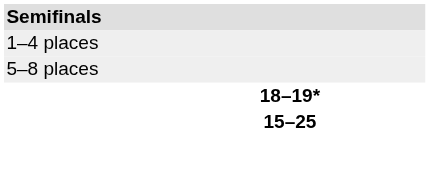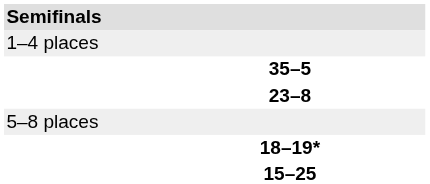 <table cellpadding=2 cellspacing=0 width=40%>
 <tr>
 <td colspan=3 align=left style="background:#dfdfdf;"><strong>Semifinals</strong></td>
 </tr>
 <tr>
 <td width=40% align=left colspan=3 style="background:#efefef;">1–4 places</td>
+</tr>
+<tr>
+<td width=40% align=right></td>
+<td align=center><strong>35–5</strong></td>
+<td></td>
+</tr>
+<tr>
+<td width=40% align=right></td>
+<td align=center><strong>23–8</strong></td>
+<td></td>
 </tr>
 <tr>
 <td width=40% align=left colspan=3 style="background:#efefef;">5–8 places</td>
 </tr>
 <tr>
 <td width=40% align=right></td>
 <td align=center><strong>18–19*</strong></td>
 <td></td>
 </tr>
 <tr>
 <td width=40% align=right></td>
 <td align=center><strong>15–25</strong></td>
 <td></td>
 </tr>
 </table>
